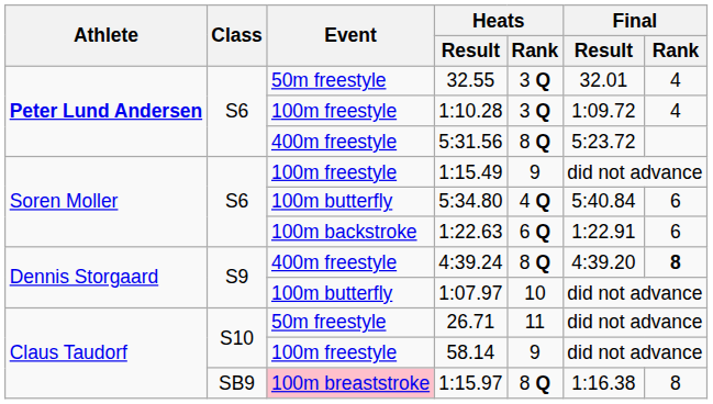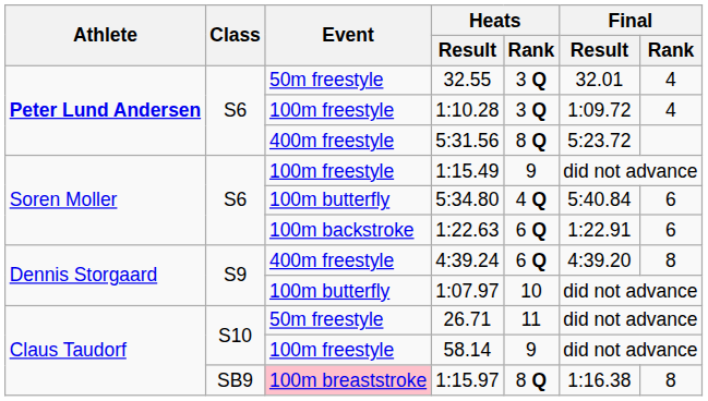 <table class=wikitable style="font-size:90%">
 <tr>
 <th rowspan="2">Athlete</th>
 <th rowspan="2">Class</th>
 <th rowspan="2">Event</th>
 <th colspan="2">Heats</th>
 <th colspan="2">Final</th>
 </tr>
 <tr>
 <th>Result</th>
 <th>Rank</th>
 <th>Result</th>
 <th>Rank</th>
 </tr>
 <tr>
 <td rowspan="3"><strong><a href='#'>Peter Lund Andersen</a></strong></td>
 <td rowspan="3" style="text-align:center;">S6</td>
 <td><a href='#'>50m freestyle</a></td>
 <td style="text-align:center;">32.55</td>
 <td style="text-align:center;">3 <strong>Q</strong></td>
 <td style="text-align:center;">32.01</td>
 <td style="text-align:center;">4</td>
 </tr>
 <tr>
 <td><a href='#'>100m freestyle</a></td>
 <td style="text-align:center;">1:10.28</td>
 <td style="text-align:center;">3 <strong>Q</strong></td>
 <td style="text-align:center;">1:09.72</td>
 <td style="text-align:center;">4</td>
 </tr>
 <tr>
 <td><a href='#'>400m freestyle</a></td>
 <td style="text-align:center;">5:31.56</td>
 <td style="text-align:center;">8 <strong>Q</strong></td>
 <td style="text-align:center;">5:23.72</td>
 <td style="text-align:center;"></td>
 </tr>
 <tr>
 <td rowspan="3"><a href='#'>Soren Moller</a></td>
 <td rowspan="3" style="text-align:center;">S6</td>
 <td><a href='#'>100m freestyle</a></td>
 <td style="text-align:center;">1:15.49</td>
 <td style="text-align:center;">9</td>
 <td style="text-align:center;" colspan="2">did not advance</td>
 </tr>
 <tr>
 <td><a href='#'>100m butterfly</a></td>
 <td style="text-align:center;">5:34.80</td>
 <td style="text-align:center;">4 <strong>Q</strong></td>
 <td style="text-align:center;">5:40.84</td>
 <td style="text-align:center;">6</td>
 </tr>
 <tr>
 <td><a href='#'>100m backstroke</a></td>
 <td style="text-align:center;">1:22.63</td>
 <td style="text-align:center;">6 <strong>Q</strong></td>
 <td style="text-align:center;">1:22.91</td>
 <td style="text-align:center;">6</td>
 </tr>
 <tr>
 <td rowspan="2"><a href='#'>Dennis Storgaard</a></td>
 <td rowspan="2" style="text-align:center;">S9</td>
 <td><a href='#'>400m freestyle</a></td>
 <td style="text-align:center;">4:39.24</td>
-<td style="text-align:center;">8 <strong>Q</strong></td>
+<td style="text-align:center;">6 <strong>Q</strong></td>
 <td style="text-align:center;">4:39.20</td>
-<td style="text-align:center;"><strong>8</strong></td>
+<td style="text-align:center;">8</td>
 </tr>
 <tr>
 <td><a href='#'>100m butterfly</a></td>
 <td style="text-align:center;">1:07.97</td>
 <td style="text-align:center;">10</td>
 <td style="text-align:center;" colspan="2">did not advance</td>
 </tr>
 <tr>
 <td rowspan="3"><a href='#'>Claus Taudorf</a></td>
 <td rowspan="2" style="text-align:center;">S10</td>
 <td><a href='#'>50m freestyle</a></td>
 <td style="text-align:center;">26.71</td>
 <td style="text-align:center;">11</td>
 <td style="text-align:center;" colspan="2">did not advance</td>
 </tr>
 <tr>
 <td><a href='#'>100m freestyle</a></td>
 <td style="text-align:center;">58.14</td>
 <td style="text-align:center;">9</td>
 <td style="text-align:center;" colspan="2">did not advance</td>
 </tr>
 <tr>
 <td style="text-align:center;">SB9</td>
 <td style="background: pink;"><a href='#'>100m breaststroke</a></td>
 <td style="text-align:center;">1:15.97</td>
 <td style="text-align:center;">8 <strong>Q</strong></td>
 <td style="text-align:center;">1:16.38</td>
 <td style="text-align:center;">8</td>
 </tr>
 </table>
